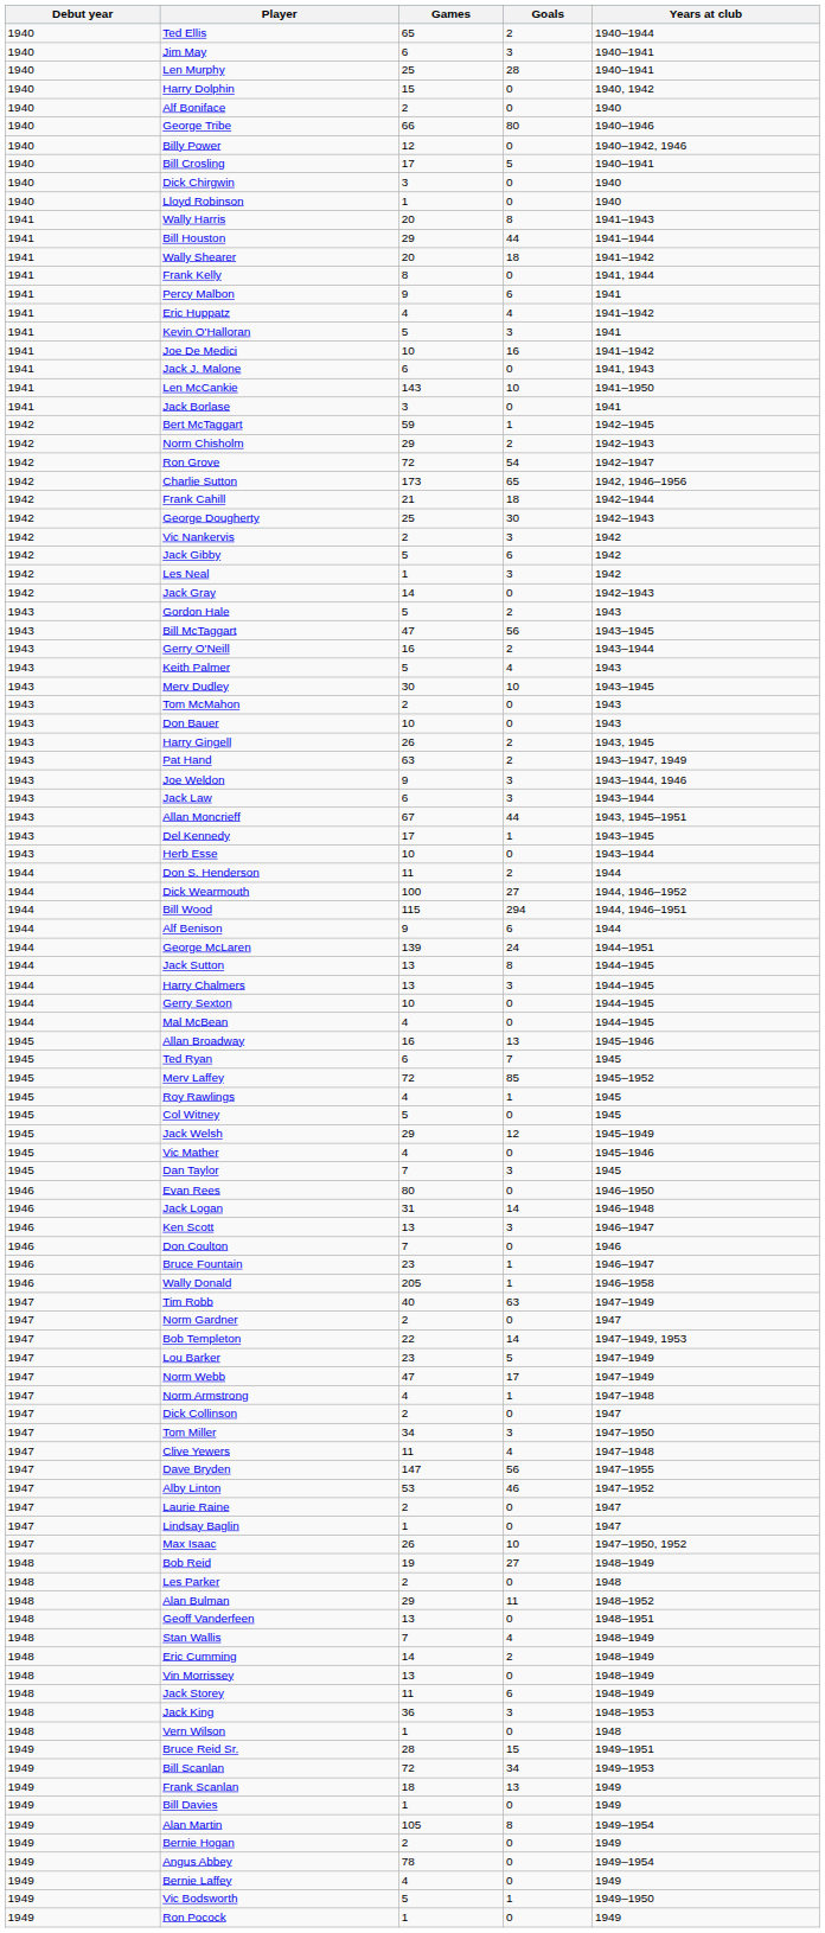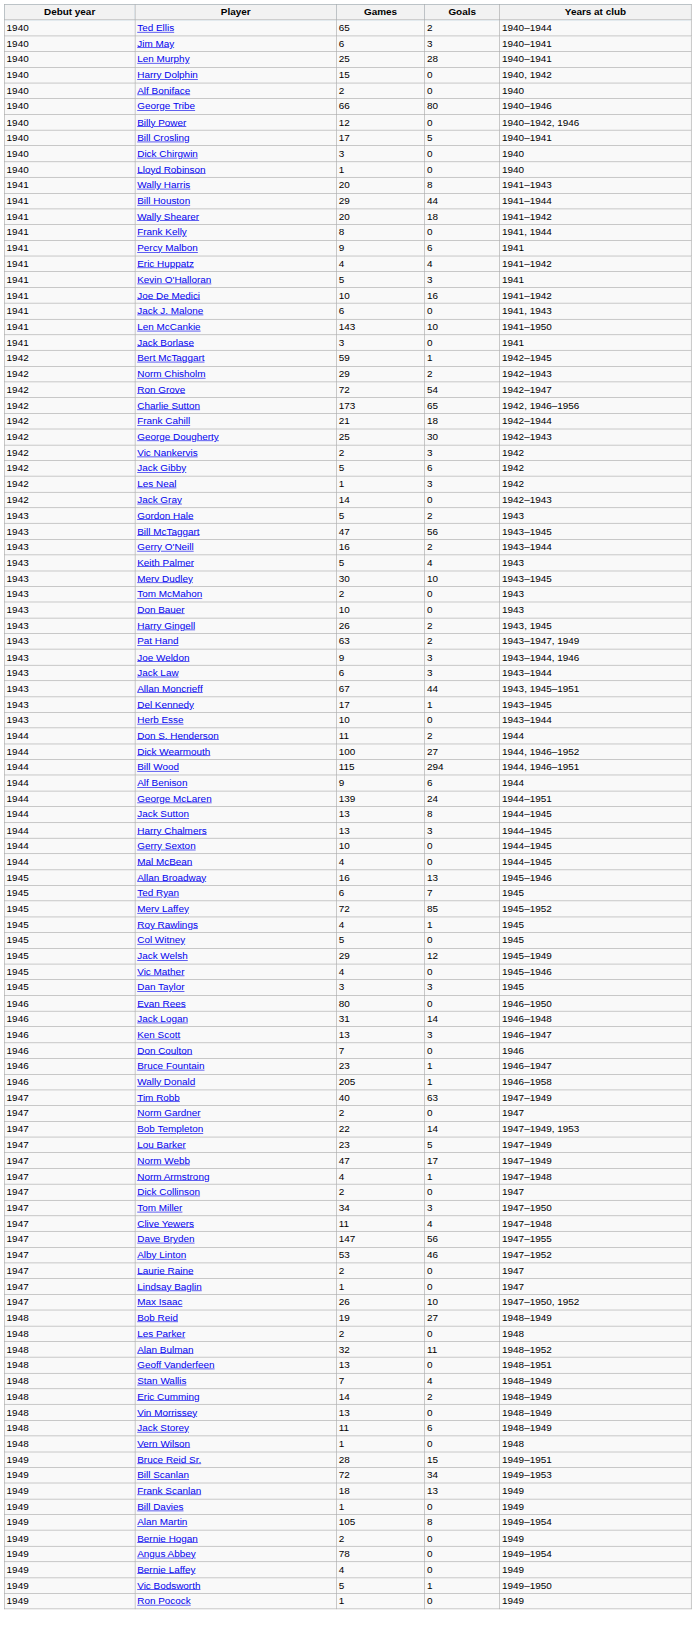 <table class="wikitable" style="width:70%;">
 <tr style="background:#87cefa;">
 <th>Debut year</th>
 <th>Player</th>
 <th>Games</th>
 <th>Goals</th>
 <th>Years at club</th>
 </tr>
 <tr>
 <td>1940</td>
 <td><a href='#'>Ted Ellis</a></td>
 <td>65</td>
 <td>2</td>
 <td>1940–1944</td>
 </tr>
 <tr>
 <td>1940</td>
 <td><a href='#'>Jim May</a></td>
 <td>6</td>
 <td>3</td>
 <td>1940–1941</td>
 </tr>
 <tr>
 <td>1940</td>
 <td><a href='#'>Len Murphy</a></td>
 <td>25</td>
 <td>28</td>
 <td>1940–1941</td>
 </tr>
 <tr>
 <td>1940</td>
 <td><a href='#'>Harry Dolphin</a></td>
 <td>15</td>
 <td>0</td>
 <td>1940, 1942</td>
 </tr>
 <tr>
 <td>1940</td>
 <td><a href='#'>Alf Boniface</a></td>
 <td>2</td>
 <td>0</td>
 <td>1940</td>
 </tr>
 <tr>
 <td>1940</td>
 <td><a href='#'>George Tribe</a></td>
 <td>66</td>
 <td>80</td>
 <td>1940–1946</td>
 </tr>
 <tr>
 <td>1940</td>
 <td><a href='#'>Billy Power</a></td>
 <td>12</td>
 <td>0</td>
 <td>1940–1942, 1946</td>
 </tr>
 <tr>
 <td>1940</td>
 <td><a href='#'>Bill Crosling</a></td>
 <td>17</td>
 <td>5</td>
 <td>1940–1941</td>
 </tr>
 <tr>
 <td>1940</td>
 <td><a href='#'>Dick Chirgwin</a></td>
 <td>3</td>
 <td>0</td>
 <td>1940</td>
 </tr>
 <tr>
 <td>1940</td>
 <td><a href='#'>Lloyd Robinson</a></td>
 <td>1</td>
 <td>0</td>
 <td>1940</td>
 </tr>
 <tr>
 <td>1941</td>
 <td><a href='#'>Wally Harris</a></td>
 <td>20</td>
 <td>8</td>
 <td>1941–1943</td>
 </tr>
 <tr>
 <td>1941</td>
 <td><a href='#'>Bill Houston</a></td>
 <td>29</td>
 <td>44</td>
 <td>1941–1944</td>
 </tr>
 <tr>
 <td>1941</td>
 <td><a href='#'>Wally Shearer</a></td>
 <td>20</td>
 <td>18</td>
 <td>1941–1942</td>
 </tr>
 <tr>
 <td>1941</td>
 <td><a href='#'>Frank Kelly</a></td>
 <td>8</td>
 <td>0</td>
 <td>1941, 1944</td>
 </tr>
 <tr>
 <td>1941</td>
 <td><a href='#'>Percy Malbon</a></td>
 <td>9</td>
 <td>6</td>
 <td>1941</td>
 </tr>
 <tr>
 <td>1941</td>
 <td><a href='#'>Eric Huppatz</a></td>
 <td>4</td>
 <td>4</td>
 <td>1941–1942</td>
 </tr>
 <tr>
 <td>1941</td>
 <td><a href='#'>Kevin O'Halloran</a></td>
 <td>5</td>
 <td>3</td>
 <td>1941</td>
 </tr>
 <tr>
 <td>1941</td>
 <td><a href='#'>Joe De Medici</a></td>
 <td>10</td>
 <td>16</td>
 <td>1941–1942</td>
 </tr>
 <tr>
 <td>1941</td>
 <td><a href='#'>Jack J. Malone</a></td>
 <td>6</td>
 <td>0</td>
 <td>1941, 1943</td>
 </tr>
 <tr>
 <td>1941</td>
 <td><a href='#'>Len McCankie</a></td>
 <td>143</td>
 <td>10</td>
 <td>1941–1950</td>
 </tr>
 <tr>
 <td>1941</td>
 <td><a href='#'>Jack Borlase</a></td>
 <td>3</td>
 <td>0</td>
 <td>1941</td>
 </tr>
 <tr>
 <td>1942</td>
 <td><a href='#'>Bert McTaggart</a></td>
 <td>59</td>
 <td>1</td>
 <td>1942–1945</td>
 </tr>
 <tr>
 <td>1942</td>
 <td><a href='#'>Norm Chisholm</a></td>
 <td>29</td>
 <td>2</td>
 <td>1942–1943</td>
 </tr>
 <tr>
 <td>1942</td>
 <td><a href='#'>Ron Grove</a></td>
 <td>72</td>
 <td>54</td>
 <td>1942–1947</td>
 </tr>
 <tr>
 <td>1942</td>
 <td><a href='#'>Charlie Sutton</a></td>
 <td>173</td>
 <td>65</td>
 <td>1942, 1946–1956</td>
 </tr>
 <tr>
 <td>1942</td>
 <td><a href='#'>Frank Cahill</a></td>
 <td>21</td>
 <td>18</td>
 <td>1942–1944</td>
 </tr>
 <tr>
 <td>1942</td>
 <td><a href='#'>George Dougherty</a></td>
 <td>25</td>
 <td>30</td>
 <td>1942–1943</td>
 </tr>
 <tr>
 <td>1942</td>
 <td><a href='#'>Vic Nankervis</a></td>
 <td>2</td>
 <td>3</td>
 <td>1942</td>
 </tr>
 <tr>
 <td>1942</td>
 <td><a href='#'>Jack Gibby</a></td>
 <td>5</td>
 <td>6</td>
 <td>1942</td>
 </tr>
 <tr>
 <td>1942</td>
 <td><a href='#'>Les Neal</a></td>
 <td>1</td>
 <td>3</td>
 <td>1942</td>
 </tr>
 <tr>
 <td>1942</td>
 <td><a href='#'>Jack Gray</a></td>
 <td>14</td>
 <td>0</td>
 <td>1942–1943</td>
 </tr>
 <tr>
 <td>1943</td>
 <td><a href='#'>Gordon Hale</a></td>
 <td>5</td>
 <td>2</td>
 <td>1943</td>
 </tr>
 <tr>
 <td>1943</td>
 <td><a href='#'>Bill McTaggart</a></td>
 <td>47</td>
 <td>56</td>
 <td>1943–1945</td>
 </tr>
 <tr>
 <td>1943</td>
 <td><a href='#'>Gerry O'Neill</a></td>
 <td>16</td>
 <td>2</td>
 <td>1943–1944</td>
 </tr>
 <tr>
 <td>1943</td>
 <td><a href='#'>Keith Palmer</a></td>
 <td>5</td>
 <td>4</td>
 <td>1943</td>
 </tr>
 <tr>
 <td>1943</td>
 <td><a href='#'>Merv Dudley</a></td>
 <td>30</td>
 <td>10</td>
 <td>1943–1945</td>
 </tr>
 <tr>
 <td>1943</td>
 <td><a href='#'>Tom McMahon</a></td>
 <td>2</td>
 <td>0</td>
 <td>1943</td>
 </tr>
 <tr>
 <td>1943</td>
 <td><a href='#'>Don Bauer</a></td>
 <td>10</td>
 <td>0</td>
 <td>1943</td>
 </tr>
 <tr>
 <td>1943</td>
 <td><a href='#'>Harry Gingell</a></td>
 <td>26</td>
 <td>2</td>
 <td>1943, 1945</td>
 </tr>
 <tr>
 <td>1943</td>
 <td><a href='#'>Pat Hand</a></td>
 <td>63</td>
 <td>2</td>
 <td>1943–1947, 1949</td>
 </tr>
 <tr>
 <td>1943</td>
 <td><a href='#'>Joe Weldon</a></td>
 <td>9</td>
 <td>3</td>
 <td>1943–1944, 1946</td>
 </tr>
 <tr>
 <td>1943</td>
 <td><a href='#'>Jack Law</a></td>
 <td>6</td>
 <td>3</td>
 <td>1943–1944</td>
 </tr>
 <tr>
 <td>1943</td>
 <td><a href='#'>Allan Moncrieff</a></td>
 <td>67</td>
 <td>44</td>
 <td>1943, 1945–1951</td>
 </tr>
 <tr>
 <td>1943</td>
 <td><a href='#'>Del Kennedy</a></td>
 <td>17</td>
 <td>1</td>
 <td>1943–1945</td>
 </tr>
 <tr>
 <td>1943</td>
 <td><a href='#'>Herb Esse</a></td>
 <td>10</td>
 <td>0</td>
 <td>1943–1944</td>
 </tr>
 <tr>
 <td>1944</td>
 <td><a href='#'>Don S. Henderson</a></td>
 <td>11</td>
 <td>2</td>
 <td>1944</td>
 </tr>
 <tr>
 <td>1944</td>
 <td><a href='#'>Dick Wearmouth</a></td>
 <td>100</td>
 <td>27</td>
 <td>1944, 1946–1952</td>
 </tr>
 <tr>
 <td>1944</td>
 <td><a href='#'>Bill Wood</a></td>
 <td>115</td>
 <td>294</td>
 <td>1944, 1946–1951</td>
 </tr>
 <tr>
 <td>1944</td>
 <td><a href='#'>Alf Benison</a></td>
 <td>9</td>
 <td>6</td>
 <td>1944</td>
 </tr>
 <tr>
 <td>1944</td>
 <td><a href='#'>George McLaren</a></td>
 <td>139</td>
 <td>24</td>
 <td>1944–1951</td>
 </tr>
 <tr>
 <td>1944</td>
 <td><a href='#'>Jack Sutton</a></td>
 <td>13</td>
 <td>8</td>
 <td>1944–1945</td>
 </tr>
 <tr>
 <td>1944</td>
 <td><a href='#'>Harry Chalmers</a></td>
 <td>13</td>
 <td>3</td>
 <td>1944–1945</td>
 </tr>
 <tr>
 <td>1944</td>
 <td><a href='#'>Gerry Sexton</a></td>
 <td>10</td>
 <td>0</td>
 <td>1944–1945</td>
 </tr>
 <tr>
 <td>1944</td>
 <td><a href='#'>Mal McBean</a></td>
 <td>4</td>
 <td>0</td>
 <td>1944–1945</td>
 </tr>
 <tr>
 <td>1945</td>
 <td><a href='#'>Allan Broadway</a></td>
 <td>16</td>
 <td>13</td>
 <td>1945–1946</td>
 </tr>
 <tr>
 <td>1945</td>
 <td><a href='#'>Ted Ryan</a></td>
 <td>6</td>
 <td>7</td>
 <td>1945</td>
 </tr>
 <tr>
 <td>1945</td>
 <td><a href='#'>Merv Laffey</a></td>
 <td>72</td>
 <td>85</td>
 <td>1945–1952</td>
 </tr>
 <tr>
 <td>1945</td>
 <td><a href='#'>Roy Rawlings</a></td>
 <td>4</td>
 <td>1</td>
 <td>1945</td>
 </tr>
 <tr>
 <td>1945</td>
 <td><a href='#'>Col Witney</a></td>
 <td>5</td>
 <td>0</td>
 <td>1945</td>
 </tr>
 <tr>
 <td>1945</td>
 <td><a href='#'>Jack Welsh</a></td>
 <td>29</td>
 <td>12</td>
 <td>1945–1949</td>
 </tr>
 <tr>
 <td>1945</td>
 <td><a href='#'>Vic Mather</a></td>
 <td>4</td>
 <td>0</td>
 <td>1945–1946</td>
 </tr>
 <tr>
 <td>1945</td>
 <td><a href='#'>Dan Taylor</a></td>
-<td>7</td>
+<td>3</td>
 <td>3</td>
 <td>1945</td>
 </tr>
 <tr>
 <td>1946</td>
 <td><a href='#'>Evan Rees</a></td>
 <td>80</td>
 <td>0</td>
 <td>1946–1950</td>
 </tr>
 <tr>
 <td>1946</td>
 <td><a href='#'>Jack Logan</a></td>
 <td>31</td>
 <td>14</td>
 <td>1946–1948</td>
 </tr>
 <tr>
 <td>1946</td>
 <td><a href='#'>Ken Scott</a></td>
 <td>13</td>
 <td>3</td>
 <td>1946–1947</td>
 </tr>
 <tr>
 <td>1946</td>
 <td><a href='#'>Don Coulton</a></td>
 <td>7</td>
 <td>0</td>
 <td>1946</td>
 </tr>
 <tr>
 <td>1946</td>
 <td><a href='#'>Bruce Fountain</a></td>
 <td>23</td>
 <td>1</td>
 <td>1946–1947</td>
 </tr>
 <tr>
 <td>1946</td>
 <td><a href='#'>Wally Donald</a></td>
 <td>205</td>
 <td>1</td>
 <td>1946–1958</td>
 </tr>
 <tr>
 <td>1947</td>
 <td><a href='#'>Tim Robb</a></td>
 <td>40</td>
 <td>63</td>
 <td>1947–1949</td>
 </tr>
 <tr>
 <td>1947</td>
 <td><a href='#'>Norm Gardner</a></td>
 <td>2</td>
 <td>0</td>
 <td>1947</td>
 </tr>
 <tr>
 <td>1947</td>
 <td><a href='#'>Bob Templeton</a></td>
 <td>22</td>
 <td>14</td>
 <td>1947–1949, 1953</td>
 </tr>
 <tr>
 <td>1947</td>
 <td><a href='#'>Lou Barker</a></td>
 <td>23</td>
 <td>5</td>
 <td>1947–1949</td>
 </tr>
 <tr>
 <td>1947</td>
 <td><a href='#'>Norm Webb</a></td>
 <td>47</td>
 <td>17</td>
 <td>1947–1949</td>
 </tr>
 <tr>
 <td>1947</td>
 <td><a href='#'>Norm Armstrong</a></td>
 <td>4</td>
 <td>1</td>
 <td>1947–1948</td>
 </tr>
 <tr>
 <td>1947</td>
 <td><a href='#'>Dick Collinson</a></td>
 <td>2</td>
 <td>0</td>
 <td>1947</td>
 </tr>
 <tr>
 <td>1947</td>
 <td><a href='#'>Tom Miller</a></td>
 <td>34</td>
 <td>3</td>
 <td>1947–1950</td>
 </tr>
 <tr>
 <td>1947</td>
 <td><a href='#'>Clive Yewers</a></td>
 <td>11</td>
 <td>4</td>
 <td>1947–1948</td>
 </tr>
 <tr>
 <td>1947</td>
 <td><a href='#'>Dave Bryden</a></td>
 <td>147</td>
 <td>56</td>
 <td>1947–1955</td>
 </tr>
 <tr>
 <td>1947</td>
 <td><a href='#'>Alby Linton</a></td>
 <td>53</td>
 <td>46</td>
 <td>1947–1952</td>
 </tr>
 <tr>
 <td>1947</td>
 <td><a href='#'>Laurie Raine</a></td>
 <td>2</td>
 <td>0</td>
 <td>1947</td>
 </tr>
 <tr>
 <td>1947</td>
 <td><a href='#'>Lindsay Baglin</a></td>
 <td>1</td>
 <td>0</td>
 <td>1947</td>
 </tr>
 <tr>
 <td>1947</td>
 <td><a href='#'>Max Isaac</a></td>
 <td>26</td>
 <td>10</td>
 <td>1947–1950, 1952</td>
 </tr>
 <tr>
 <td>1948</td>
 <td><a href='#'>Bob Reid</a></td>
 <td>19</td>
 <td>27</td>
 <td>1948–1949</td>
 </tr>
 <tr>
 <td>1948</td>
 <td><a href='#'>Les Parker</a></td>
 <td>2</td>
 <td>0</td>
 <td>1948</td>
 </tr>
 <tr>
 <td>1948</td>
 <td><a href='#'>Alan Bulman</a></td>
-<td>29</td>
+<td>32</td>
 <td>11</td>
 <td>1948–1952</td>
 </tr>
 <tr>
 <td>1948</td>
 <td><a href='#'>Geoff Vanderfeen</a></td>
 <td>13</td>
 <td>0</td>
 <td>1948–1951</td>
 </tr>
 <tr>
 <td>1948</td>
 <td><a href='#'>Stan Wallis</a></td>
 <td>7</td>
 <td>4</td>
 <td>1948–1949</td>
 </tr>
 <tr>
 <td>1948</td>
 <td><a href='#'>Eric Cumming</a></td>
 <td>14</td>
 <td>2</td>
 <td>1948–1949</td>
 </tr>
 <tr>
 <td>1948</td>
 <td><a href='#'>Vin Morrissey</a></td>
 <td>13</td>
 <td>0</td>
 <td>1948–1949</td>
 </tr>
 <tr>
 <td>1948</td>
 <td><a href='#'>Jack Storey</a></td>
 <td>11</td>
 <td>6</td>
 <td>1948–1949</td>
-</tr>
-<tr>
-<td>1948</td>
-<td><a href='#'>Jack King</a></td>
-<td>36</td>
-<td>3</td>
-<td>1948–1953</td>
 </tr>
 <tr>
 <td>1948</td>
 <td><a href='#'>Vern Wilson</a></td>
 <td>1</td>
 <td>0</td>
 <td>1948</td>
 </tr>
 <tr>
 <td>1949</td>
 <td><a href='#'>Bruce Reid Sr.</a></td>
 <td>28</td>
 <td>15</td>
 <td>1949–1951</td>
 </tr>
 <tr>
 <td>1949</td>
 <td><a href='#'>Bill Scanlan</a></td>
 <td>72</td>
 <td>34</td>
 <td>1949–1953</td>
 </tr>
 <tr>
 <td>1949</td>
 <td><a href='#'>Frank Scanlan</a></td>
 <td>18</td>
 <td>13</td>
 <td>1949</td>
 </tr>
 <tr>
 <td>1949</td>
 <td><a href='#'>Bill Davies</a></td>
 <td>1</td>
 <td>0</td>
 <td>1949</td>
 </tr>
 <tr>
 <td>1949</td>
 <td><a href='#'>Alan Martin</a></td>
 <td>105</td>
 <td>8</td>
 <td>1949–1954</td>
 </tr>
 <tr>
 <td>1949</td>
 <td><a href='#'>Bernie Hogan</a></td>
 <td>2</td>
 <td>0</td>
 <td>1949</td>
 </tr>
 <tr>
 <td>1949</td>
 <td><a href='#'>Angus Abbey</a></td>
 <td>78</td>
 <td>0</td>
 <td>1949–1954</td>
 </tr>
 <tr>
 <td>1949</td>
 <td><a href='#'>Bernie Laffey</a></td>
 <td>4</td>
 <td>0</td>
 <td>1949</td>
 </tr>
 <tr>
 <td>1949</td>
 <td><a href='#'>Vic Bodsworth</a></td>
 <td>5</td>
 <td>1</td>
 <td>1949–1950</td>
 </tr>
 <tr>
 <td>1949</td>
 <td><a href='#'>Ron Pocock</a></td>
 <td>1</td>
 <td>0</td>
 <td>1949</td>
 </tr>
 </table>
